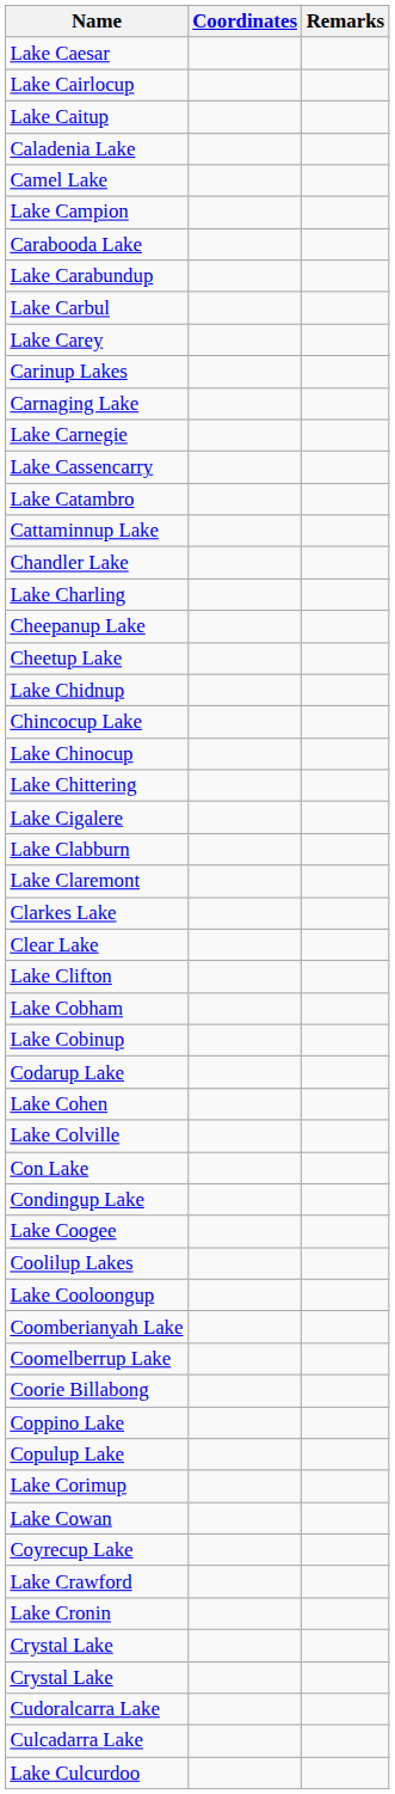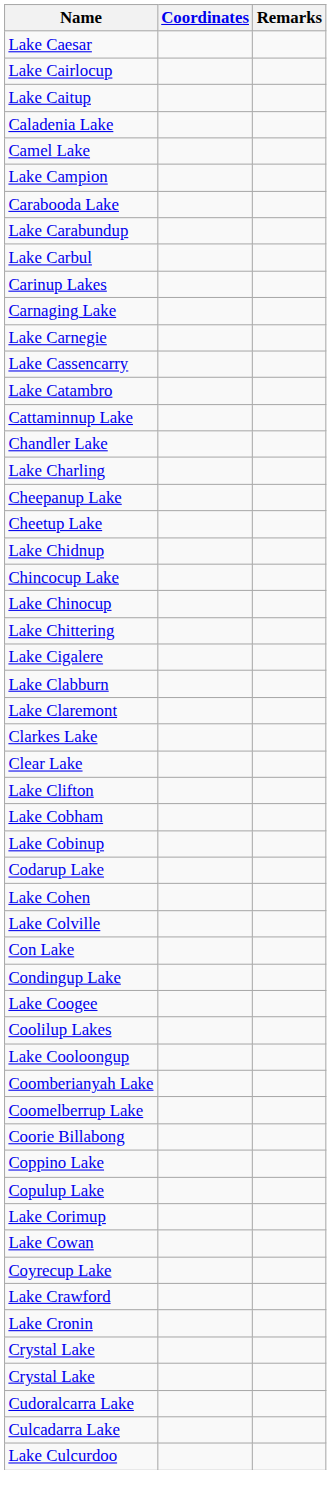 <table class="wikitable">
 <tr>
 <th>Name</th>
 <th><a href='#'>Coordinates</a></th>
 <th>Remarks</th>
 </tr>
 <tr>
 <td><a href='#'>Lake Caesar</a></td>
 <td></td>
 <td></td>
 </tr>
 <tr>
 <td><a href='#'>Lake Cairlocup</a></td>
 <td></td>
 <td></td>
 </tr>
 <tr>
 <td><a href='#'>Lake Caitup</a></td>
 <td></td>
 <td></td>
 </tr>
 <tr>
 <td><a href='#'>Caladenia Lake</a></td>
 <td></td>
 <td></td>
 </tr>
 <tr>
 <td><a href='#'>Camel Lake</a></td>
 <td></td>
 <td></td>
 </tr>
 <tr>
 <td><a href='#'>Lake Campion</a></td>
 <td></td>
 <td></td>
 </tr>
 <tr>
 <td><a href='#'>Carabooda Lake</a></td>
 <td></td>
 <td></td>
 </tr>
 <tr>
 <td><a href='#'>Lake Carabundup</a></td>
 <td></td>
 <td></td>
 </tr>
 <tr>
 <td><a href='#'>Lake Carbul</a></td>
-<td></td>
-<td></td>
-</tr>
-<tr>
-<td><a href='#'>Lake Carey</a></td>
 <td></td>
 <td></td>
 </tr>
 <tr>
 <td><a href='#'>Carinup Lakes</a></td>
 <td></td>
 <td></td>
 </tr>
 <tr>
 <td><a href='#'>Carnaging Lake</a></td>
 <td></td>
 <td></td>
 </tr>
 <tr>
 <td><a href='#'>Lake Carnegie</a></td>
 <td></td>
 <td></td>
 </tr>
 <tr>
 <td><a href='#'>Lake Cassencarry</a></td>
 <td></td>
 <td></td>
 </tr>
 <tr>
 <td><a href='#'>Lake Catambro</a></td>
 <td></td>
 <td></td>
 </tr>
 <tr>
 <td><a href='#'>Cattaminnup Lake</a></td>
 <td></td>
 <td></td>
 </tr>
 <tr>
 <td><a href='#'>Chandler Lake</a></td>
 <td></td>
 <td></td>
 </tr>
 <tr>
 <td><a href='#'>Lake Charling</a></td>
 <td></td>
 <td></td>
 </tr>
 <tr>
 <td><a href='#'>Cheepanup Lake</a></td>
 <td></td>
 <td></td>
 </tr>
 <tr>
 <td><a href='#'>Cheetup Lake</a></td>
 <td></td>
 <td></td>
 </tr>
 <tr>
 <td><a href='#'>Lake Chidnup</a></td>
 <td></td>
 <td></td>
 </tr>
 <tr>
 <td><a href='#'>Chincocup Lake</a></td>
 <td></td>
 <td></td>
 </tr>
 <tr>
 <td><a href='#'>Lake Chinocup</a></td>
 <td></td>
 <td></td>
 </tr>
 <tr>
 <td><a href='#'>Lake Chittering</a></td>
 <td></td>
 <td></td>
 </tr>
 <tr>
 <td><a href='#'>Lake Cigalere</a></td>
 <td></td>
 <td></td>
 </tr>
 <tr>
 <td><a href='#'>Lake Clabburn</a></td>
 <td></td>
 <td></td>
 </tr>
 <tr>
 <td><a href='#'>Lake Claremont</a></td>
 <td></td>
 <td></td>
 </tr>
 <tr>
 <td><a href='#'>Clarkes Lake</a></td>
 <td></td>
 <td></td>
 </tr>
 <tr>
 <td><a href='#'>Clear Lake</a></td>
 <td></td>
 <td></td>
 </tr>
 <tr>
 <td><a href='#'>Lake Clifton</a></td>
 <td></td>
 <td></td>
 </tr>
 <tr>
 <td><a href='#'>Lake Cobham</a></td>
 <td></td>
 <td></td>
 </tr>
 <tr>
 <td><a href='#'>Lake Cobinup</a></td>
 <td></td>
 <td></td>
 </tr>
 <tr>
 <td><a href='#'>Codarup Lake</a></td>
 <td></td>
 <td></td>
 </tr>
 <tr>
 <td><a href='#'>Lake Cohen</a></td>
 <td></td>
 <td></td>
 </tr>
 <tr>
 <td><a href='#'>Lake Colville</a></td>
 <td></td>
 <td></td>
 </tr>
 <tr>
 <td><a href='#'>Con Lake</a></td>
 <td></td>
 <td></td>
 </tr>
 <tr>
 <td><a href='#'>Condingup Lake</a></td>
 <td></td>
 <td></td>
 </tr>
 <tr>
 <td><a href='#'>Lake Coogee</a></td>
 <td></td>
 <td></td>
 </tr>
 <tr>
 <td><a href='#'>Coolilup Lakes</a></td>
 <td></td>
 <td></td>
 </tr>
 <tr>
 <td><a href='#'>Lake Cooloongup</a></td>
 <td></td>
 <td></td>
 </tr>
 <tr>
 <td><a href='#'>Coomberianyah Lake</a></td>
 <td></td>
 <td></td>
 </tr>
 <tr>
 <td><a href='#'>Coomelberrup Lake</a></td>
 <td></td>
 <td></td>
 </tr>
 <tr>
 <td><a href='#'>Coorie Billabong</a></td>
 <td></td>
 <td></td>
 </tr>
 <tr>
 <td><a href='#'>Coppino Lake</a></td>
 <td></td>
 <td></td>
 </tr>
 <tr>
 <td><a href='#'>Copulup Lake</a></td>
 <td></td>
 <td></td>
 </tr>
 <tr>
 <td><a href='#'>Lake Corimup</a></td>
 <td></td>
 <td></td>
 </tr>
 <tr>
 <td><a href='#'>Lake Cowan</a></td>
 <td></td>
 <td></td>
 </tr>
 <tr>
 <td><a href='#'>Coyrecup Lake</a></td>
 <td></td>
 <td></td>
 </tr>
 <tr>
 <td><a href='#'>Lake Crawford</a></td>
 <td></td>
 <td></td>
 </tr>
 <tr>
 <td><a href='#'>Lake Cronin</a></td>
 <td></td>
 <td></td>
 </tr>
 <tr>
 <td><a href='#'>Crystal Lake</a></td>
 <td></td>
 <td></td>
 </tr>
 <tr>
 <td><a href='#'>Crystal Lake</a></td>
 <td></td>
 <td></td>
 </tr>
 <tr>
 <td><a href='#'>Cudoralcarra Lake</a></td>
 <td></td>
 <td></td>
 </tr>
 <tr>
 <td><a href='#'>Culcadarra Lake</a></td>
 <td></td>
 <td></td>
 </tr>
 <tr>
 <td><a href='#'>Lake Culcurdoo</a></td>
 <td></td>
 <td></td>
 </tr>
 </table>
